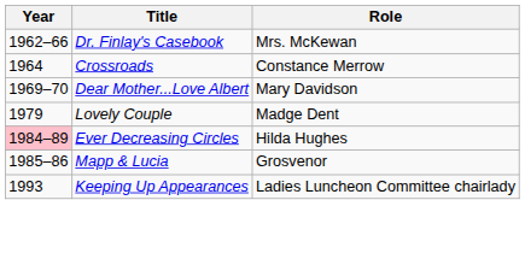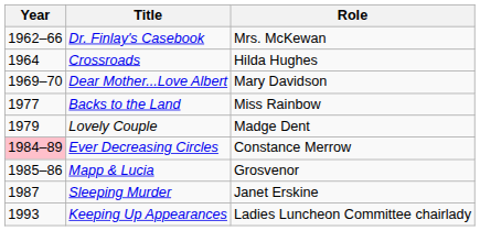 <table class="wikitable sortable" style="font-size: 100%;">
 <tr>
 <th>Year</th>
 <th>Title</th>
 <th>Role</th>
 </tr>
 <tr>
 <td>1962–66</td>
 <td><em><a href='#'>Dr. Finlay's Casebook</a></em></td>
 <td>Mrs. McKewan</td>
 </tr>
 <tr>
 <td>1964</td>
 <td><em><a href='#'>Crossroads</a></em></td>
-<td>Constance Merrow</td>
+<td>Hilda Hughes</td>
 </tr>
 <tr>
 <td>1969–70</td>
 <td><em><a href='#'>Dear Mother...Love Albert</a></em></td>
 <td>Mary Davidson</td>
+</tr>
+<tr>
+<td>1977</td>
+<td><em><a href='#'>Backs to the Land</a></em></td>
+<td>Miss Rainbow</td>
 </tr>
 <tr>
 <td>1979</td>
 <td><em> Lovely Couple</em></td>
 <td>Madge Dent</td>
 </tr>
 <tr>
 <td style="background: pink;">1984–89</td>
 <td><em><a href='#'>Ever Decreasing Circles</a></em></td>
-<td>Hilda Hughes</td>
+<td>Constance Merrow</td>
 </tr>
 <tr>
 <td>1985–86</td>
 <td><em><a href='#'>Mapp & Lucia</a></em></td>
 <td>Grosvenor</td>
 </tr>
 <tr>
+<td>1987</td>
+<td><em><a href='#'>Sleeping Murder</a></em></td>
+<td>Janet Erskine</td>
+</tr>
+<tr>
 <td>1993</td>
 <td><em><a href='#'>Keeping Up Appearances</a></em></td>
 <td>Ladies Luncheon Committee chairlady</td>
 </tr>
 </table>
